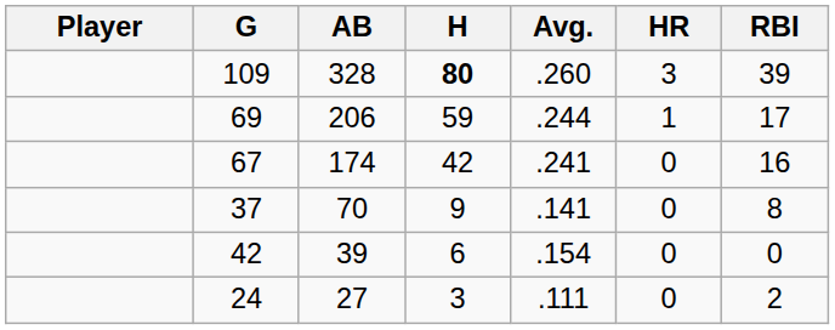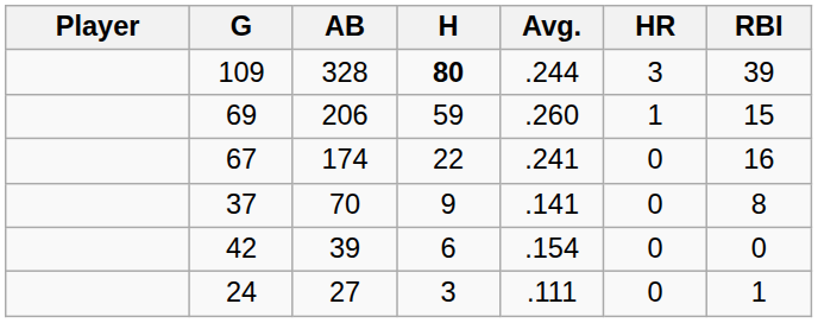 <table class="wikitable sortable">
 <tr>
 <th bgcolor="#DDDDFF" width="16%">Player</th>
 <th bgcolor="#DDDDFF" width="9%">G</th>
 <th bgcolor="#DDDDFF" width="9%">AB</th>
 <th bgcolor="#DDDDFF" width="9%">H</th>
 <th bgcolor="#DDDDFF" width="9%">Avg.</th>
 <th bgcolor="#DDDDFF" width="9%">HR</th>
 <th bgcolor="#DDDDFF" width="9%">RBI</th>
 </tr>
 <tr align="center">
 <td></td>
 <td>109</td>
 <td>328</td>
 <td><strong>80</strong></td>
-<td>.260</td>
+<td>.244</td>
 <td>3</td>
 <td>39</td>
 </tr>
 <tr align="center">
 <td></td>
 <td>69</td>
 <td>206</td>
 <td>59</td>
-<td>.244</td>
+<td>.260</td>
 <td>1</td>
-<td>17</td>
+<td>15</td>
 </tr>
 <tr align="center">
 <td></td>
 <td>67</td>
 <td>174</td>
-<td>42</td>
+<td>22</td>
 <td>.241</td>
 <td>0</td>
 <td>16</td>
 </tr>
 <tr align="center">
 <td></td>
 <td>37</td>
 <td>70</td>
 <td>9</td>
 <td>.141</td>
 <td>0</td>
 <td>8</td>
 </tr>
 <tr align="center">
 <td></td>
 <td>42</td>
 <td>39</td>
 <td>6</td>
 <td>.154</td>
 <td>0</td>
 <td>0</td>
 </tr>
 <tr align="center">
 <td></td>
 <td>24</td>
 <td>27</td>
 <td>3</td>
 <td>.111</td>
 <td>0</td>
-<td>2</td>
+<td>1</td>
 </tr>
 </table>
